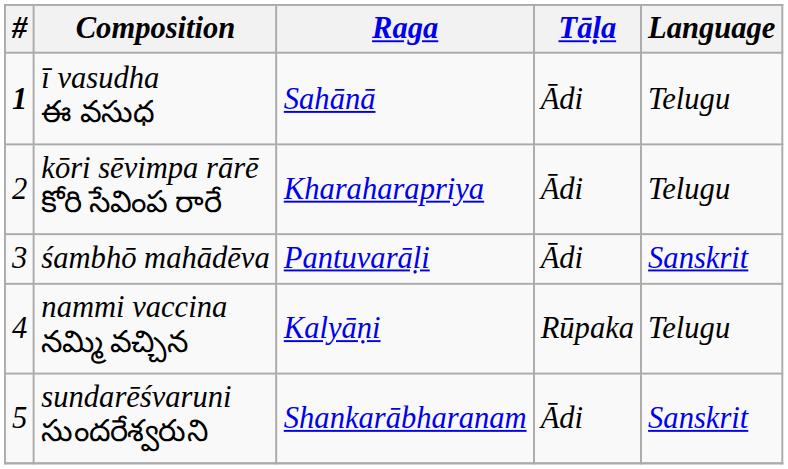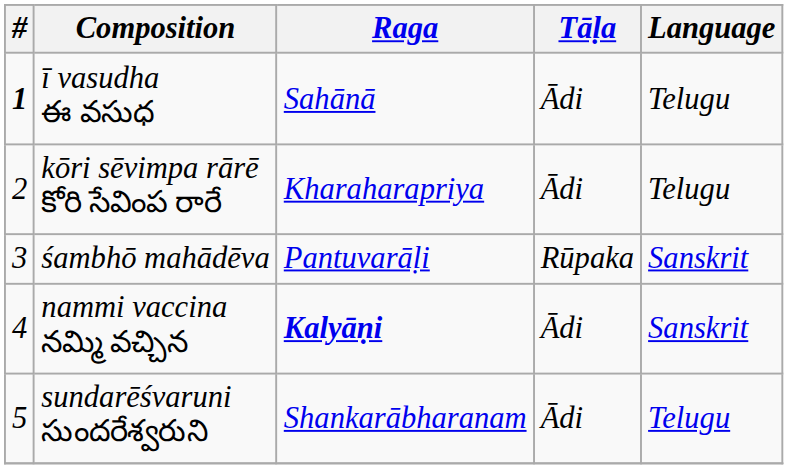 <table class="wikitable">
 <tr>
 <th><em>#</em></th>
 <th><em>Composition</em></th>
 <th><em><a href='#'>Raga</a></em></th>
 <th><em><a href='#'>Tāḷa</a></em></th>
 <th><em>Language</em></th>
 </tr>
 <tr>
 <td><strong><em>1</em></strong></td>
 <td><em>ī vasudha</em> <br>ఈ వసుధ</td>
 <td><em><a href='#'>Sahānā</a></em></td>
 <td><em>Ādi</em></td>
 <td><em>Telugu</em></td>
 </tr>
 <tr>
 <td><em>2</em></td>
 <td><em>kōri sēvimpa rārē</em> <br>కోరి సేవింప రారే</td>
 <td><em><a href='#'>Kharaharapriya</a></em></td>
 <td><em>Ādi</em></td>
 <td><em>Telugu</em></td>
 </tr>
 <tr>
 <td><em>3</em></td>
 <td><em>śambhō mahādēva</em> <br></td>
 <td><em><a href='#'>Pantuvarāḷi</a></em></td>
-<td><em>Ādi</em></td>
+<td><em>Rūpaka</em></td>
 <td><em><a href='#'>Sanskrit</a></em></td>
 </tr>
 <tr>
 <td><em>4</em></td>
 <td><em>nammi vaccina </em> <br>నమ్మి వచ్చిన</td>
-<td><em><a href='#'>Kalyāṇi</a></em></td>
-<td><em>Rūpaka</em></td>
-<td><em>Telugu</em></td>
+<td><strong><em><a href='#'>Kalyāṇi</a></em></strong></td>
+<td><em>Ādi</em></td>
+<td><em><a href='#'>Sanskrit</a></em></td>
 </tr>
 <tr>
 <td><em>5</em></td>
 <td><em>sundarēśvaruni</em> <br>సుందరేశ్వరుని</td>
 <td><em><a href='#'>Shankarābharanam</a></em></td>
 <td><em>Ādi</em></td>
-<td><em><a href='#'>Sanskrit</a></em></td>
+<td><em><a href='#'>Telugu</a></em></td>
 </tr>
 <tr>
 </tr>
 </table>
